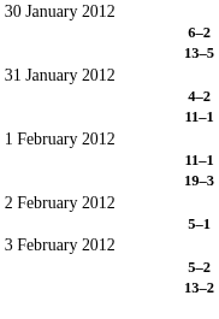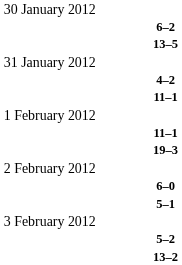 <table width=100% cellspacing=1>
 <tr>
 <th width=25%></th>
 <th width=10%></th>
 <th></th>
 </tr>
 <tr>
 <td>30 January 2012</td>
 </tr>
 <tr style=font-size:90%>
 <td align=right><strong></strong></td>
 <td align=center><strong>6–2</strong></td>
 <td><strong></strong></td>
 </tr>
 <tr style=font-size:90%>
 <td align=right><strong></strong></td>
 <td align=center><strong>13–5</strong></td>
 <td><strong></strong></td>
 </tr>
 <tr>
 <td>31 January 2012</td>
 </tr>
 <tr style=font-size:90%>
 <td align=right><strong></strong></td>
 <td align=center><strong>4–2</strong></td>
 <td><strong></strong></td>
 </tr>
 <tr style=font-size:90%>
 <td align=right><strong></strong></td>
 <td align=center><strong>11–1</strong></td>
 <td><strong></strong></td>
 </tr>
 <tr>
 <td>1 February 2012</td>
 </tr>
 <tr style=font-size:90%>
 <td align=right><strong></strong></td>
 <td align=center><strong>11–1</strong></td>
 <td><strong></strong></td>
 </tr>
 <tr style=font-size:90%>
 <td align=right><strong></strong></td>
 <td align=center><strong>19–3</strong></td>
 <td><strong></strong></td>
 </tr>
 <tr>
 <td>2 February 2012</td>
 </tr>
 <tr style=font-size:90%>
 <td align=right><strong></strong></td>
+<td align=center><strong>6–0</strong></td>
+<td><strong></strong></td>
+</tr>
+<tr style=font-size:90%>
+<td align=right><strong></strong></td>
 <td align=center><strong>5–1</strong></td>
 <td><strong></strong></td>
 </tr>
 <tr>
 <td>3 February 2012</td>
 </tr>
 <tr style=font-size:90%>
 <td align=right><strong></strong></td>
 <td align=center><strong>5–2</strong></td>
 <td><strong></strong></td>
 </tr>
 <tr style=font-size:90%>
 <td align=right><strong></strong></td>
 <td align=center><strong>13–2</strong></td>
 <td><strong></strong></td>
 </tr>
 </table>
